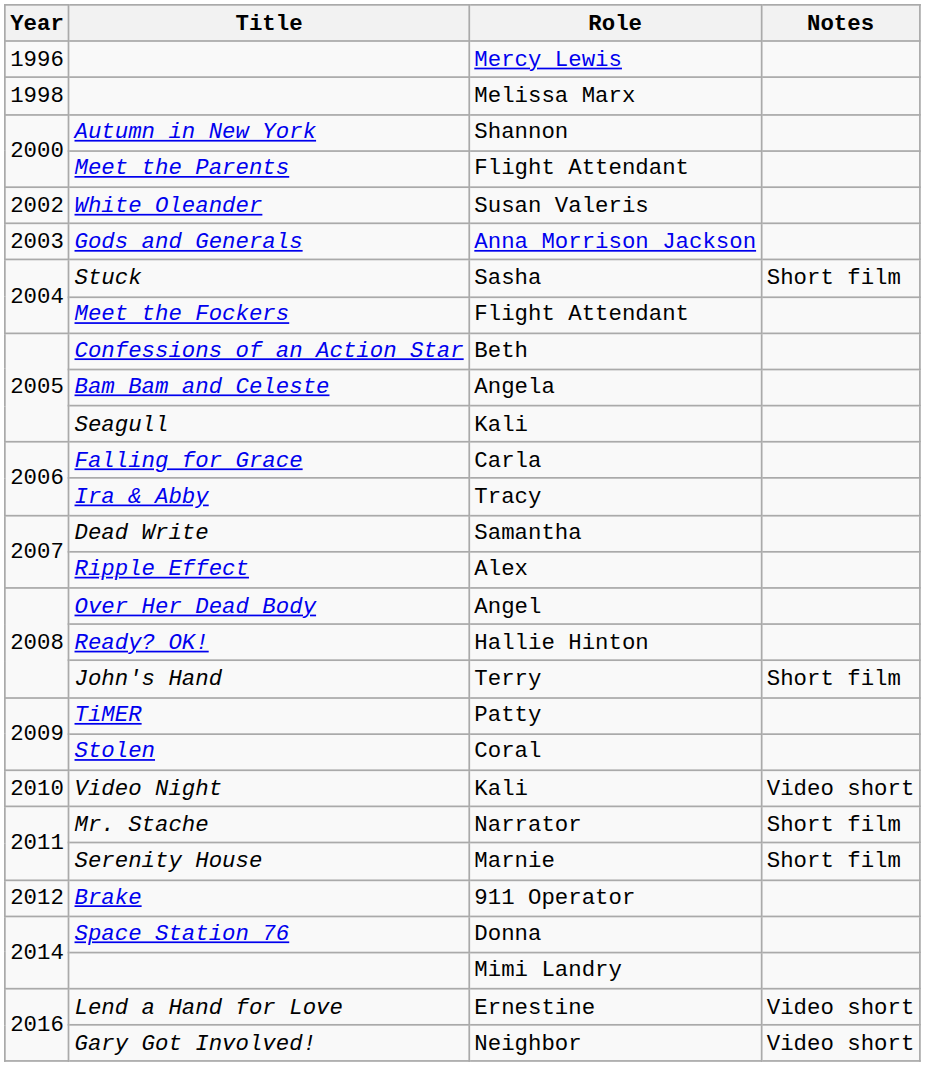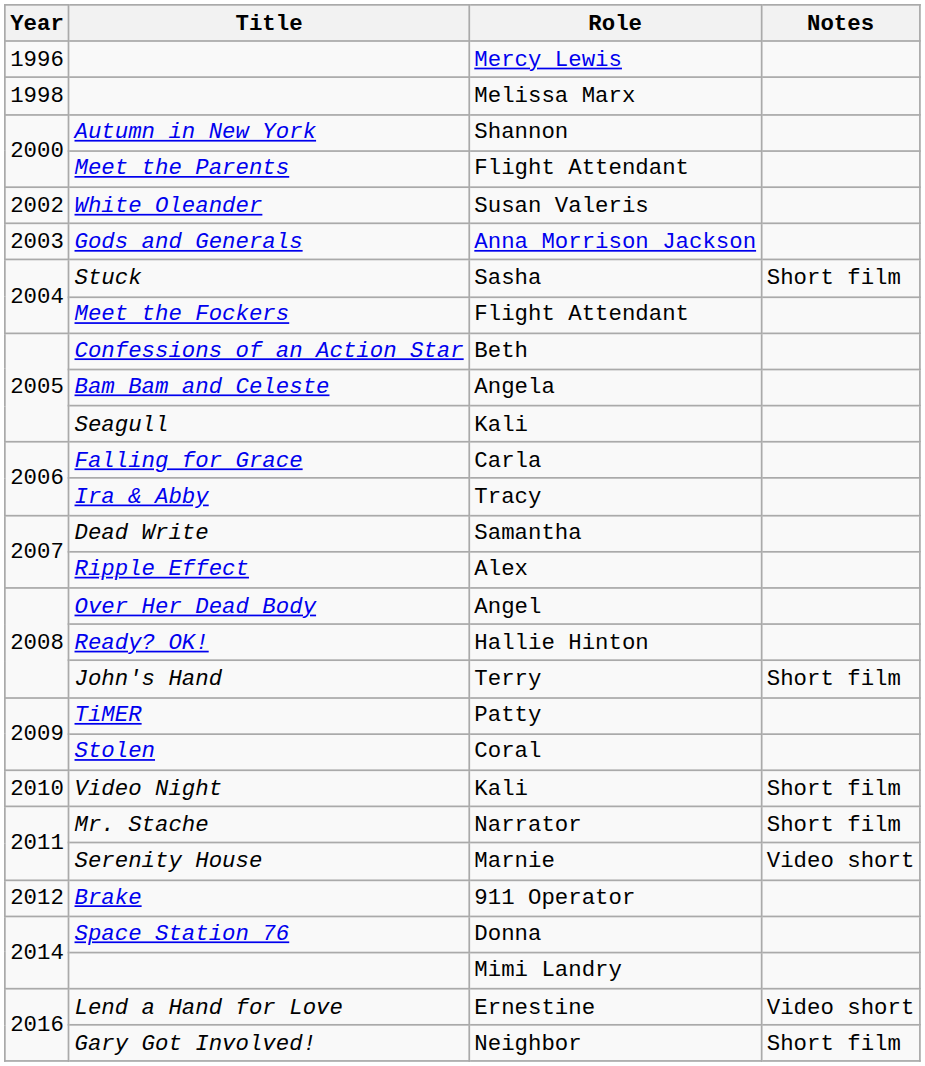 <table class="wikitable sortable">
 <tr>
 <th>Year</th>
 <th>Title</th>
 <th>Role</th>
 <th class="unsortable">Notes</th>
 </tr>
 <tr>
 <td>1996</td>
 <td><em></em></td>
 <td><a href='#'>Mercy Lewis</a></td>
 <td></td>
 </tr>
 <tr>
 <td>1998</td>
 <td><em></em></td>
 <td>Melissa Marx</td>
 <td></td>
 </tr>
 <tr>
 <td rowspan="2">2000</td>
 <td><em><a href='#'>Autumn in New York</a></em></td>
 <td>Shannon</td>
 <td></td>
 </tr>
 <tr>
 <td><em><a href='#'>Meet the Parents</a></em></td>
 <td>Flight Attendant</td>
 <td></td>
 </tr>
 <tr>
 <td>2002</td>
 <td><em><a href='#'>White Oleander</a></em></td>
 <td>Susan Valeris</td>
 <td></td>
 </tr>
 <tr>
 <td>2003</td>
 <td><em><a href='#'>Gods and Generals</a></em></td>
 <td><a href='#'>Anna Morrison Jackson</a></td>
 <td></td>
 </tr>
 <tr>
 <td rowspan="2">2004</td>
 <td><em>Stuck</em></td>
 <td>Sasha</td>
 <td>Short film</td>
 </tr>
 <tr>
 <td><em><a href='#'>Meet the Fockers</a></em></td>
 <td>Flight Attendant</td>
 <td></td>
 </tr>
 <tr>
 <td rowspan="3">2005</td>
 <td><em><a href='#'>Confessions of an Action Star</a></em></td>
 <td>Beth</td>
 <td></td>
 </tr>
 <tr>
 <td><em><a href='#'>Bam Bam and Celeste</a></em></td>
 <td>Angela</td>
 <td></td>
 </tr>
 <tr>
 <td><em>Seagull</em></td>
 <td>Kali</td>
 <td></td>
 </tr>
 <tr>
 <td rowspan="2">2006</td>
 <td><em><a href='#'>Falling for Grace</a></em></td>
 <td>Carla</td>
 <td></td>
 </tr>
 <tr>
 <td><em><a href='#'>Ira & Abby</a></em></td>
 <td>Tracy</td>
 <td></td>
 </tr>
 <tr>
 <td rowspan="2">2007</td>
 <td><em>Dead Write</em></td>
 <td>Samantha</td>
 <td></td>
 </tr>
 <tr>
 <td><em><a href='#'>Ripple Effect</a></em></td>
 <td>Alex</td>
 <td></td>
 </tr>
 <tr>
 <td rowspan="3">2008</td>
 <td><em><a href='#'>Over Her Dead Body</a></em></td>
 <td>Angel</td>
 <td></td>
 </tr>
 <tr>
 <td><em><a href='#'>Ready? OK!</a></em></td>
 <td>Hallie Hinton</td>
 <td></td>
 </tr>
 <tr>
 <td><em>John's Hand</em></td>
 <td>Terry</td>
 <td>Short film</td>
 </tr>
 <tr>
 <td rowspan="2">2009</td>
 <td><em><a href='#'>TiMER</a></em></td>
 <td>Patty</td>
 <td></td>
 </tr>
 <tr>
 <td><em><a href='#'>Stolen</a></em></td>
 <td>Coral</td>
 <td></td>
 </tr>
 <tr>
 <td>2010</td>
 <td><em>Video Night</em></td>
 <td>Kali</td>
-<td>Video short</td>
+<td>Short film</td>
 </tr>
 <tr>
 <td rowspan="2">2011</td>
 <td><em>Mr. Stache</em></td>
 <td>Narrator</td>
 <td>Short film</td>
 </tr>
 <tr>
 <td><em>Serenity House</em></td>
 <td>Marnie</td>
-<td>Short film</td>
+<td>Video short</td>
 </tr>
 <tr>
 <td>2012</td>
 <td><em><a href='#'>Brake</a></em></td>
 <td>911 Operator</td>
 <td></td>
 </tr>
 <tr>
 <td rowspan="2">2014</td>
 <td><em><a href='#'>Space Station 76</a></em></td>
 <td>Donna</td>
 <td></td>
 </tr>
 <tr>
 <td><em></em></td>
 <td>Mimi Landry</td>
 <td></td>
 </tr>
 <tr>
 <td rowspan="2">2016</td>
 <td><em>Lend a Hand for Love</em></td>
 <td>Ernestine</td>
 <td>Video short</td>
 </tr>
 <tr>
 <td><em>Gary Got Involved!</em></td>
 <td>Neighbor</td>
-<td>Video short</td>
+<td>Short film</td>
 </tr>
 </table>
